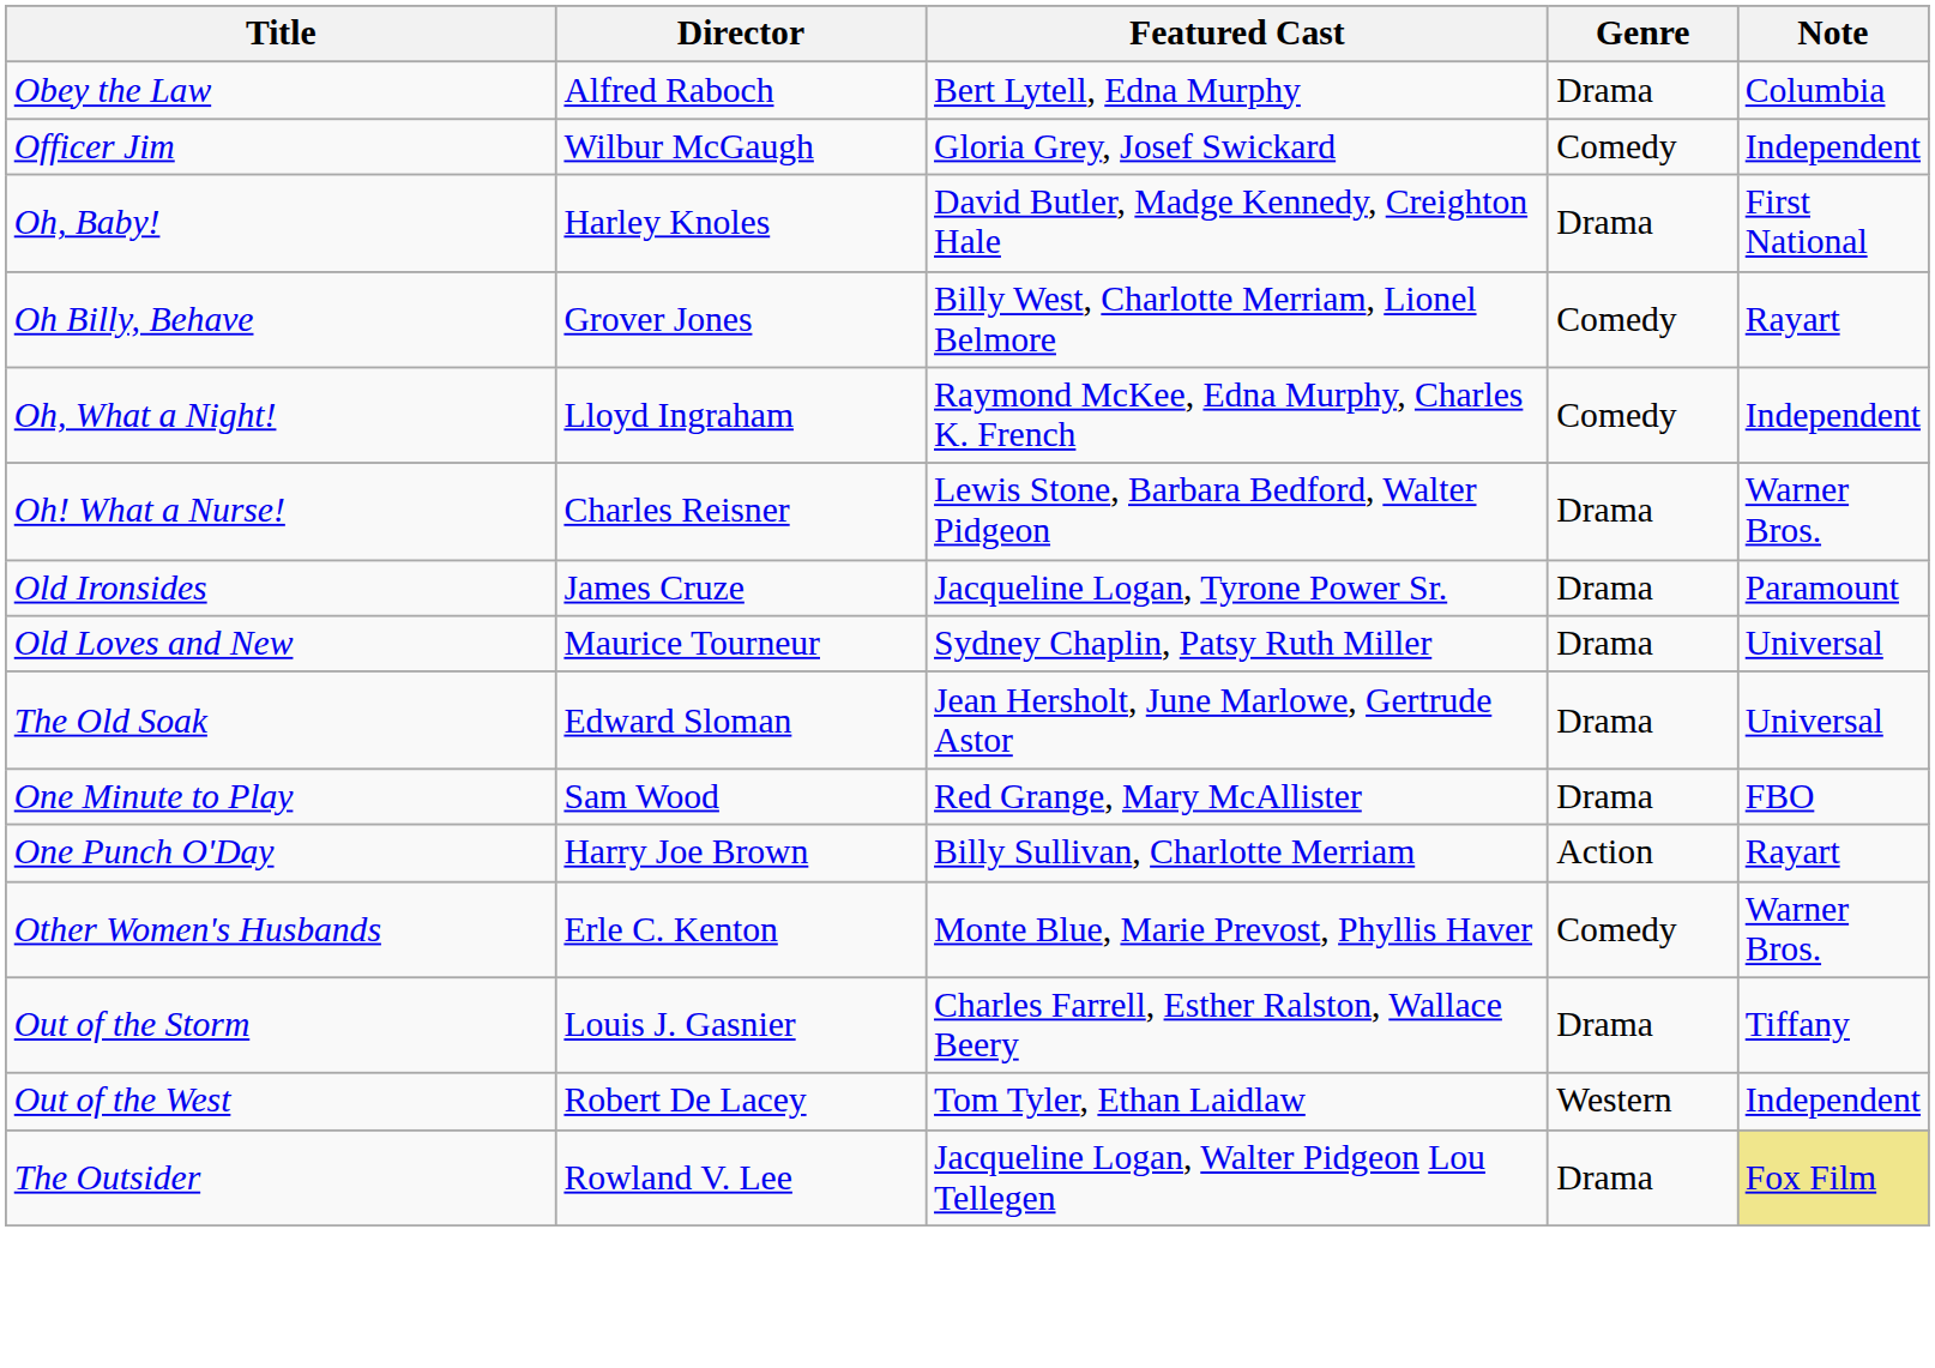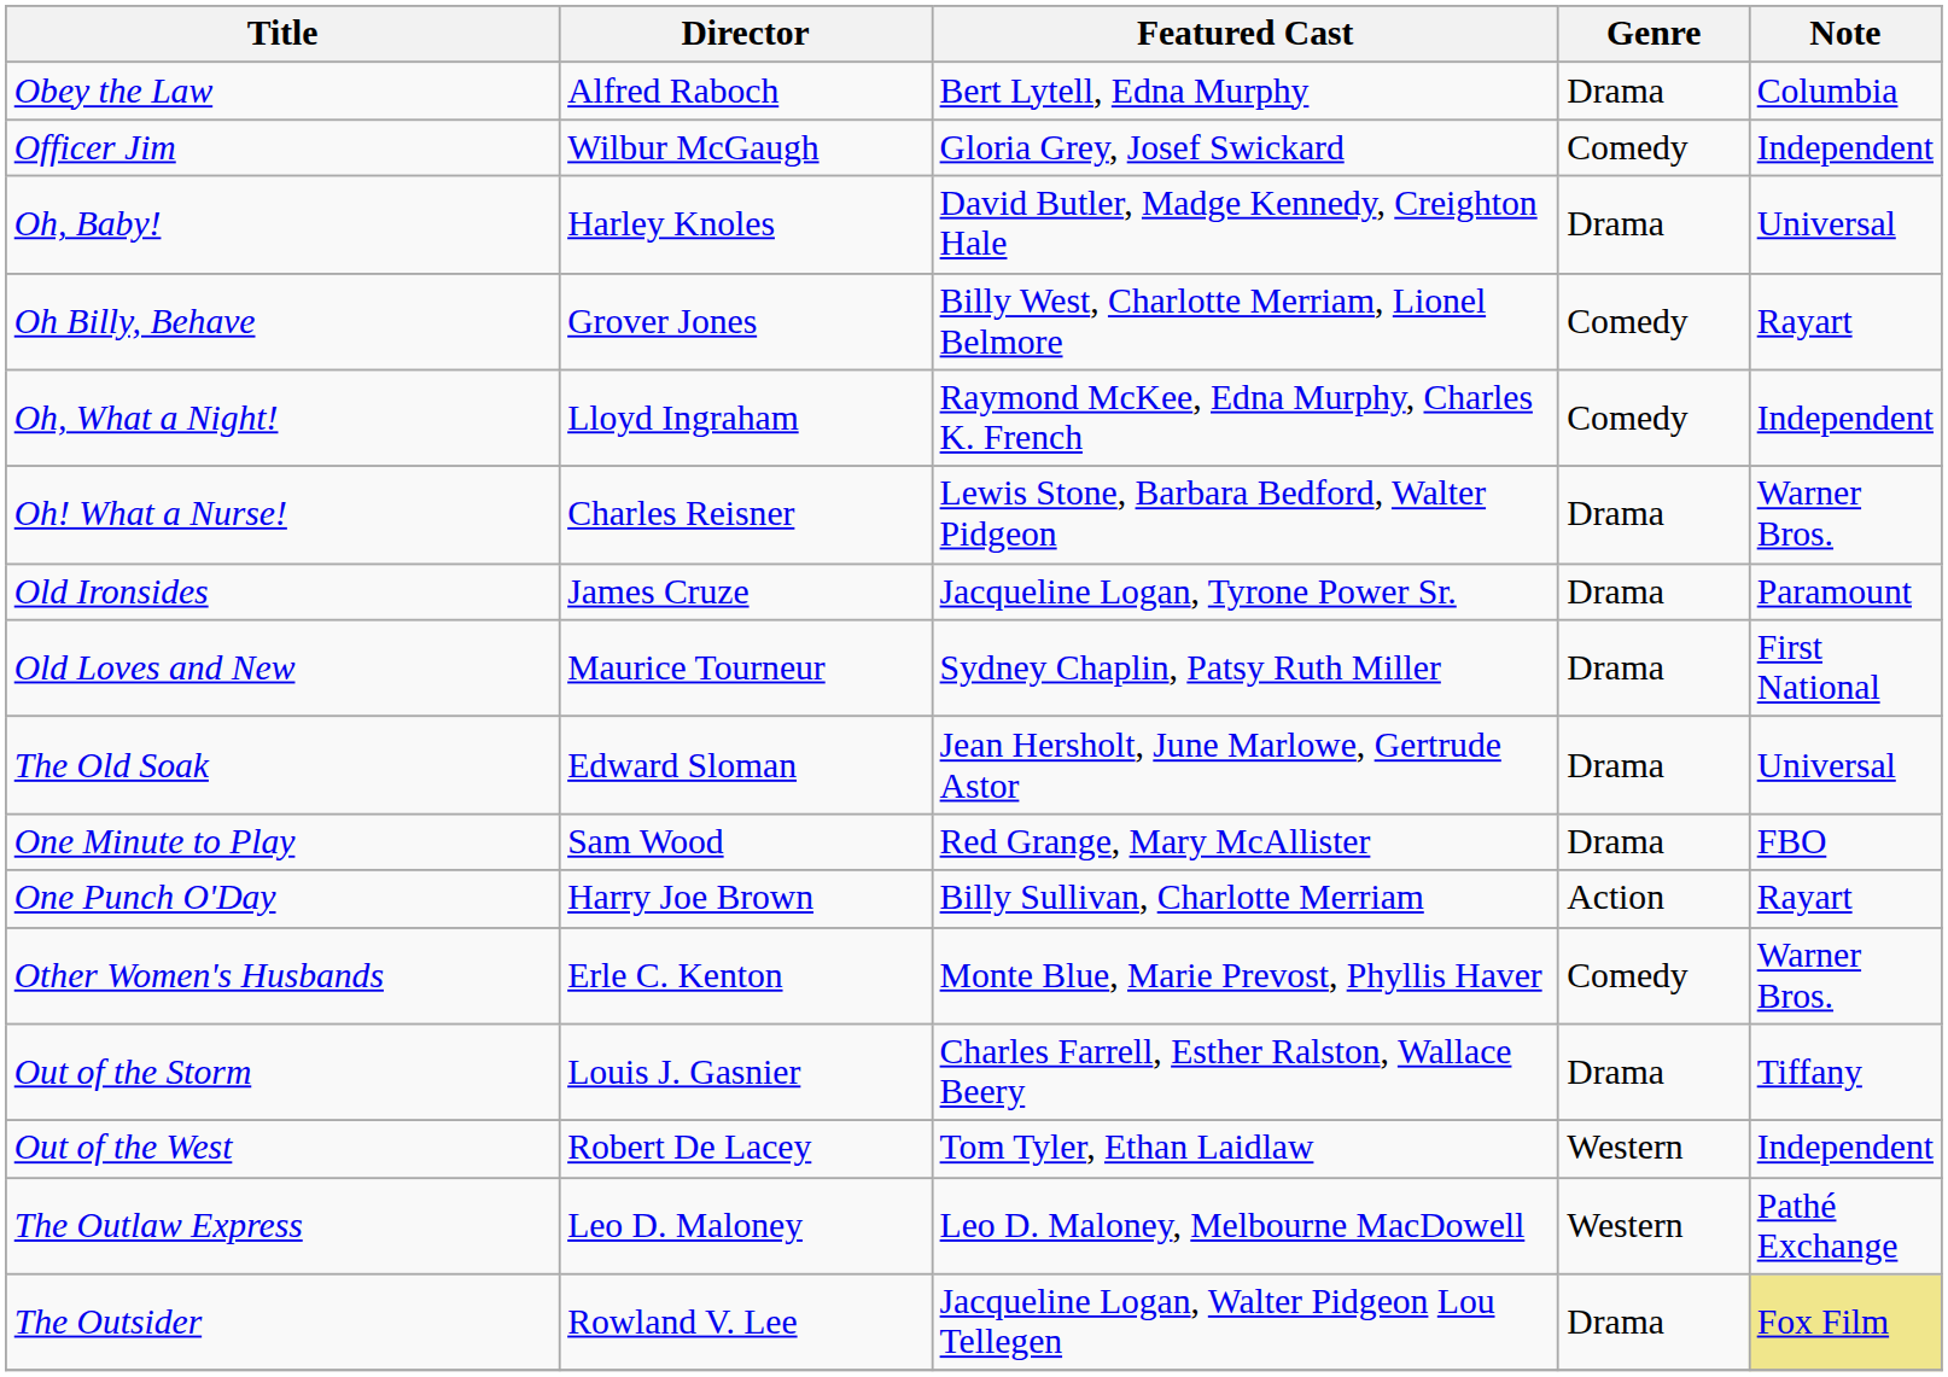 <table class="wikitable">
 <tr>
 <th style="width:30%;">Title</th>
 <th style="width:20%;">Director</th>
 <th style="width:34%;">Featured Cast</th>
 <th style="width:10%;">Genre</th>
 <th style="width:10%;">Note</th>
 </tr>
 <tr>
 <td><em><a href='#'>Obey the Law</a></em></td>
 <td><a href='#'>Alfred Raboch</a></td>
 <td><a href='#'>Bert Lytell</a>, <a href='#'>Edna Murphy</a></td>
 <td>Drama</td>
 <td><a href='#'>Columbia</a></td>
 </tr>
 <tr>
 <td><em><a href='#'>Officer Jim</a></em></td>
 <td><a href='#'>Wilbur McGaugh</a></td>
 <td><a href='#'>Gloria Grey</a>, <a href='#'>Josef Swickard</a></td>
 <td>Comedy</td>
 <td><a href='#'>Independent</a></td>
 </tr>
 <tr>
 <td><em><a href='#'>Oh, Baby!</a></em></td>
 <td><a href='#'>Harley Knoles</a></td>
 <td><a href='#'>David Butler</a>, <a href='#'>Madge Kennedy</a>, <a href='#'>Creighton Hale</a></td>
 <td>Drama</td>
-<td><a href='#'>First National</a></td>
+<td><a href='#'>Universal</a></td>
 </tr>
 <tr>
 <td><em><a href='#'>Oh Billy, Behave</a></em></td>
 <td><a href='#'>Grover Jones</a></td>
 <td><a href='#'>Billy West</a>, <a href='#'>Charlotte Merriam</a>, <a href='#'>Lionel Belmore</a></td>
 <td>Comedy</td>
 <td><a href='#'>Rayart</a></td>
 </tr>
 <tr>
 <td><em><a href='#'>Oh, What a Night!</a></em></td>
 <td><a href='#'>Lloyd Ingraham</a></td>
 <td><a href='#'>Raymond McKee</a>, <a href='#'>Edna Murphy</a>, <a href='#'>Charles K. French</a></td>
 <td>Comedy</td>
 <td><a href='#'>Independent</a></td>
 </tr>
 <tr>
 <td><em><a href='#'>Oh! What a Nurse!</a></em></td>
 <td><a href='#'>Charles Reisner</a></td>
 <td><a href='#'>Lewis Stone</a>, <a href='#'>Barbara Bedford</a>, <a href='#'>Walter Pidgeon</a></td>
 <td>Drama</td>
 <td><a href='#'>Warner Bros.</a></td>
 </tr>
 <tr>
 <td><em><a href='#'>Old Ironsides</a></em></td>
 <td><a href='#'>James Cruze</a></td>
 <td><a href='#'>Jacqueline Logan</a>, <a href='#'>Tyrone Power Sr.</a></td>
 <td>Drama</td>
 <td><a href='#'>Paramount</a></td>
 </tr>
 <tr>
 <td><em><a href='#'>Old Loves and New</a></em></td>
 <td><a href='#'>Maurice Tourneur</a></td>
 <td><a href='#'>Sydney Chaplin</a>, <a href='#'>Patsy Ruth Miller</a></td>
 <td>Drama</td>
-<td><a href='#'>Universal</a></td>
+<td><a href='#'>First National</a></td>
 </tr>
 <tr>
 <td><em><a href='#'>The Old Soak</a></em></td>
 <td><a href='#'>Edward Sloman</a></td>
 <td><a href='#'>Jean Hersholt</a>, <a href='#'>June Marlowe</a>, <a href='#'>Gertrude Astor</a></td>
 <td>Drama</td>
 <td><a href='#'>Universal</a></td>
 </tr>
 <tr>
 <td><em><a href='#'>One Minute to Play</a></em></td>
 <td><a href='#'>Sam Wood</a></td>
 <td><a href='#'>Red Grange</a>, <a href='#'>Mary McAllister</a></td>
 <td>Drama</td>
 <td><a href='#'>FBO</a></td>
 </tr>
 <tr>
 <td><em><a href='#'>One Punch O'Day</a></em></td>
 <td><a href='#'>Harry Joe Brown</a></td>
 <td><a href='#'>Billy Sullivan</a>, <a href='#'>Charlotte Merriam</a></td>
 <td>Action</td>
 <td><a href='#'>Rayart</a></td>
 </tr>
 <tr>
 <td><em><a href='#'>Other Women's Husbands</a></em></td>
 <td><a href='#'>Erle C. Kenton</a></td>
 <td><a href='#'>Monte Blue</a>, <a href='#'>Marie Prevost</a>, <a href='#'>Phyllis Haver</a></td>
 <td>Comedy</td>
 <td><a href='#'>Warner Bros.</a></td>
 </tr>
 <tr>
 <td><em><a href='#'>Out of the Storm</a></em></td>
 <td><a href='#'>Louis J. Gasnier</a></td>
 <td><a href='#'>Charles Farrell</a>, <a href='#'>Esther Ralston</a>, <a href='#'>Wallace Beery</a></td>
 <td>Drama</td>
 <td><a href='#'>Tiffany</a></td>
 </tr>
 <tr>
 <td><em><a href='#'>Out of the West</a></em></td>
 <td><a href='#'>Robert De Lacey</a></td>
 <td><a href='#'>Tom Tyler</a>, <a href='#'>Ethan Laidlaw</a></td>
 <td>Western</td>
 <td><a href='#'>Independent</a></td>
 </tr>
 <tr>
+<td><em><a href='#'>The Outlaw Express</a></em></td>
+<td><a href='#'>Leo D. Maloney</a></td>
+<td><a href='#'>Leo D. Maloney</a>, <a href='#'>Melbourne MacDowell</a></td>
+<td>Western</td>
+<td><a href='#'>Pathé Exchange</a></td>
+</tr>
+<tr>
 <td><em><a href='#'>The Outsider</a></em></td>
 <td><a href='#'>Rowland V. Lee</a></td>
 <td><a href='#'>Jacqueline Logan</a>, <a href='#'>Walter Pidgeon</a> <a href='#'>Lou Tellegen</a></td>
 <td>Drama</td>
 <td style="background: khaki;"><a href='#'>Fox Film</a></td>
 </tr>
 <tr>
 </tr>
 </table>
